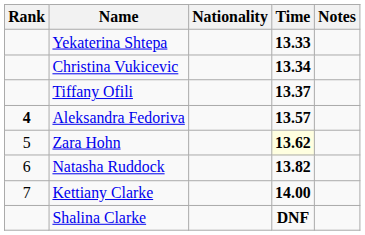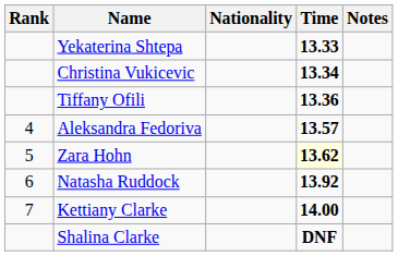 <table class="wikitable sortable" style="text-align:center">
 <tr>
 <th>Rank</th>
 <th>Name</th>
 <th>Nationality</th>
 <th>Time</th>
 <th>Notes</th>
 </tr>
 <tr>
 <td></td>
 <td align=left><a href='#'>Yekaterina Shtepa</a></td>
 <td align=left></td>
 <td><strong>13.33</strong></td>
 <td></td>
 </tr>
 <tr>
 <td></td>
 <td align=left><a href='#'>Christina Vukicevic</a></td>
 <td align=left></td>
 <td><strong>13.34</strong></td>
 <td></td>
 </tr>
 <tr>
 <td></td>
 <td align=left><a href='#'>Tiffany Ofili</a></td>
 <td align=left></td>
-<td><strong>13.37</strong></td>
+<td><strong>13.36</strong></td>
 <td></td>
 </tr>
 <tr>
-<td><strong>4</strong></td>
+<td>4</td>
 <td align=left><a href='#'>Aleksandra Fedoriva</a></td>
 <td align=left></td>
 <td><strong>13.57</strong></td>
 <td></td>
 </tr>
 <tr>
 <td>5</td>
 <td align=left><a href='#'>Zara Hohn</a></td>
 <td align=left></td>
 <td style="background: lightyellow;"><strong>13.62</strong></td>
 <td></td>
 </tr>
 <tr>
 <td>6</td>
 <td align=left><a href='#'>Natasha Ruddock</a></td>
 <td align=left></td>
-<td><strong>13.82</strong></td>
+<td><strong>13.92</strong></td>
 <td></td>
 </tr>
 <tr>
 <td>7</td>
 <td align=left><a href='#'>Kettiany Clarke</a></td>
 <td align=left></td>
 <td><strong>14.00</strong></td>
 <td></td>
 </tr>
 <tr>
 <td></td>
 <td align=left><a href='#'>Shalina Clarke</a></td>
 <td align=left></td>
 <td><strong>DNF</strong></td>
 <td></td>
 </tr>
 </table>
